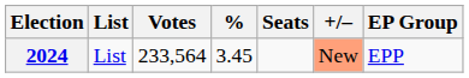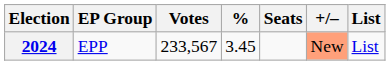 <table class="wikitable">
 <tr>
 <th>Election</th>
-<th>List</th>
+<th>EP Group</th>
 <th>Votes</th>
 <th>%</th>
 <th>Seats</th>
 <th>+/–</th>
-<th>EP Group</th>
+<th>List</th>
 </tr>
 <tr>
 <th><a href='#'>2024</a></th>
-<td><a href='#'>List</a></td>
-<td style="text-align: right;">233,564</td>
+<td><a href='#'>EPP</a></td>
+<td style="text-align: right;">233,567</td>
 <td style="text-align: right;">3.45</td>
 <td></td>
 <td style="background: lightsalmon;">New</td>
-<td><a href='#'>EPP</a></td>
+<td><a href='#'>List</a></td>
 </tr>
 </table>
